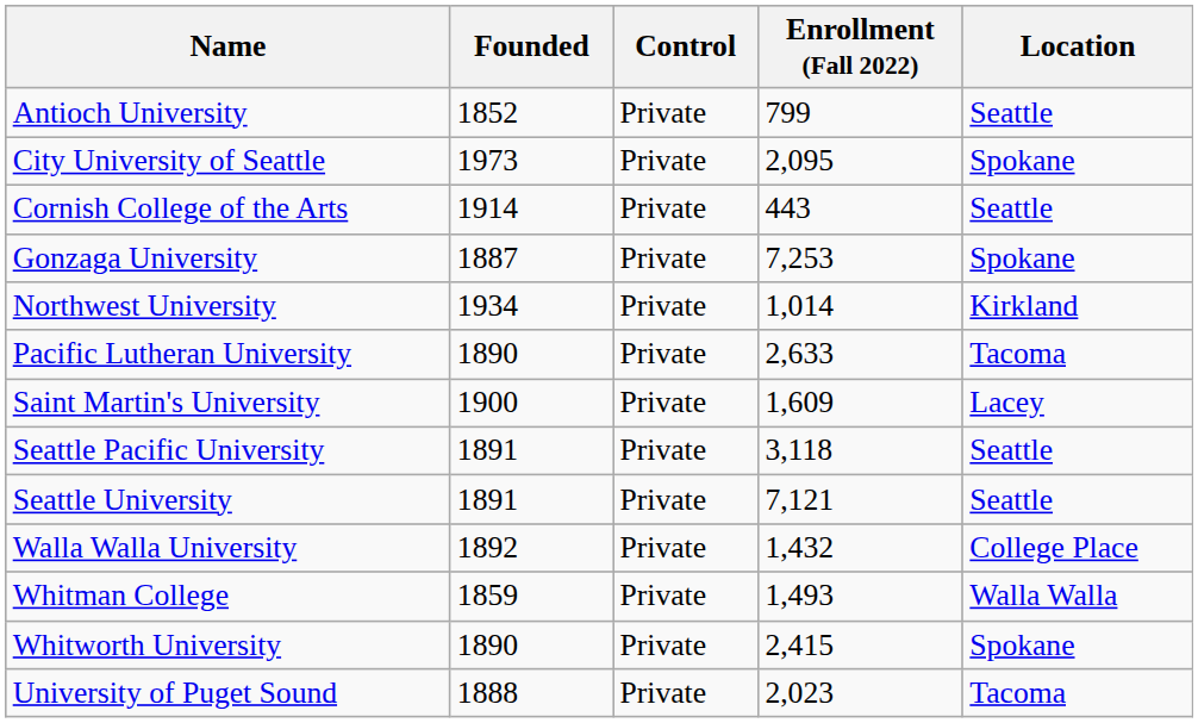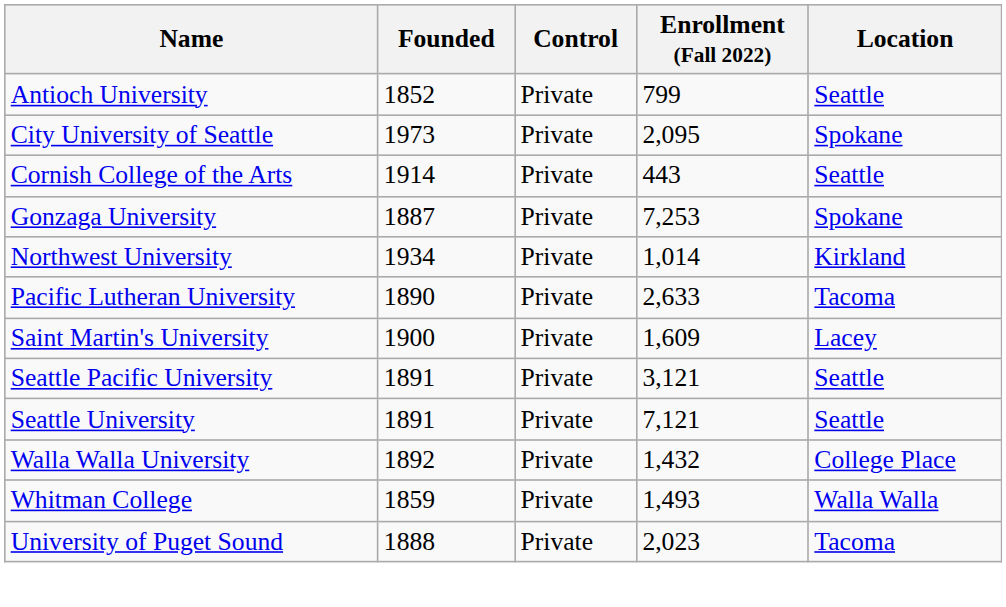 <table class="wikitable sortable" style="width:100%">
 <tr>
 <th>Name</th>
 <th>Founded</th>
 <th>Control</th>
 <th>Enrollment<br><small>(Fall 2022)</small></th>
 <th>Location</th>
 </tr>
 <tr>
 <td style="text-align:left;"><a href='#'>Antioch University</a></td>
 <td>1852</td>
 <td>Private</td>
 <td>799</td>
 <td><a href='#'>Seattle</a></td>
 </tr>
 <tr>
 <td style="text-align:left;"><a href='#'>City University of Seattle</a></td>
 <td>1973</td>
 <td>Private</td>
 <td>2,095</td>
 <td><a href='#'>Spokane</a></td>
 </tr>
 <tr>
 <td style="text-align:left;"><a href='#'>Cornish College of the Arts</a></td>
 <td>1914</td>
 <td>Private</td>
 <td>443</td>
 <td><a href='#'>Seattle</a></td>
 </tr>
 <tr>
 <td style="text-align:left;"><a href='#'>Gonzaga University</a></td>
 <td>1887</td>
 <td>Private</td>
 <td>7,253</td>
 <td><a href='#'>Spokane</a></td>
 </tr>
 <tr>
 <td style="text-align:left;"><a href='#'>Northwest University</a></td>
 <td>1934</td>
 <td>Private</td>
 <td>1,014</td>
 <td><a href='#'>Kirkland</a></td>
 </tr>
 <tr>
 <td style="text-align:left;"><a href='#'>Pacific Lutheran University</a></td>
 <td>1890</td>
 <td>Private</td>
 <td>2,633</td>
 <td><a href='#'>Tacoma</a></td>
 </tr>
 <tr>
 <td style="text-align:left;"><a href='#'>Saint Martin's University</a></td>
 <td>1900</td>
 <td>Private</td>
 <td>1,609</td>
 <td><a href='#'>Lacey</a></td>
 </tr>
 <tr>
 <td style="text-align:left;"><a href='#'>Seattle Pacific University</a></td>
 <td>1891</td>
 <td>Private</td>
-<td>3,118</td>
+<td>3,121</td>
 <td><a href='#'>Seattle</a></td>
 </tr>
 <tr>
 <td style="text-align:left;"><a href='#'>Seattle University</a></td>
 <td>1891</td>
 <td>Private</td>
 <td>7,121</td>
 <td><a href='#'>Seattle</a></td>
 </tr>
 <tr>
 <td style="text-align:left;"><a href='#'>Walla Walla University</a></td>
 <td>1892</td>
 <td>Private</td>
 <td>1,432</td>
 <td><a href='#'>College Place</a></td>
 </tr>
 <tr>
 <td style="text-align:left;"><a href='#'>Whitman College</a></td>
 <td>1859</td>
 <td>Private</td>
 <td>1,493</td>
 <td><a href='#'>Walla Walla</a></td>
 </tr>
 <tr>
-<td style="text-align:left;"><a href='#'>Whitworth University</a></td>
-<td>1890</td>
-<td>Private</td>
-<td>2,415</td>
-<td><a href='#'>Spokane</a></td>
-</tr>
-<tr>
 <td style="text-align:left;"><a href='#'>University of Puget Sound</a></td>
 <td>1888</td>
 <td>Private</td>
 <td>2,023</td>
 <td><a href='#'>Tacoma</a></td>
 </tr>
 </table>
